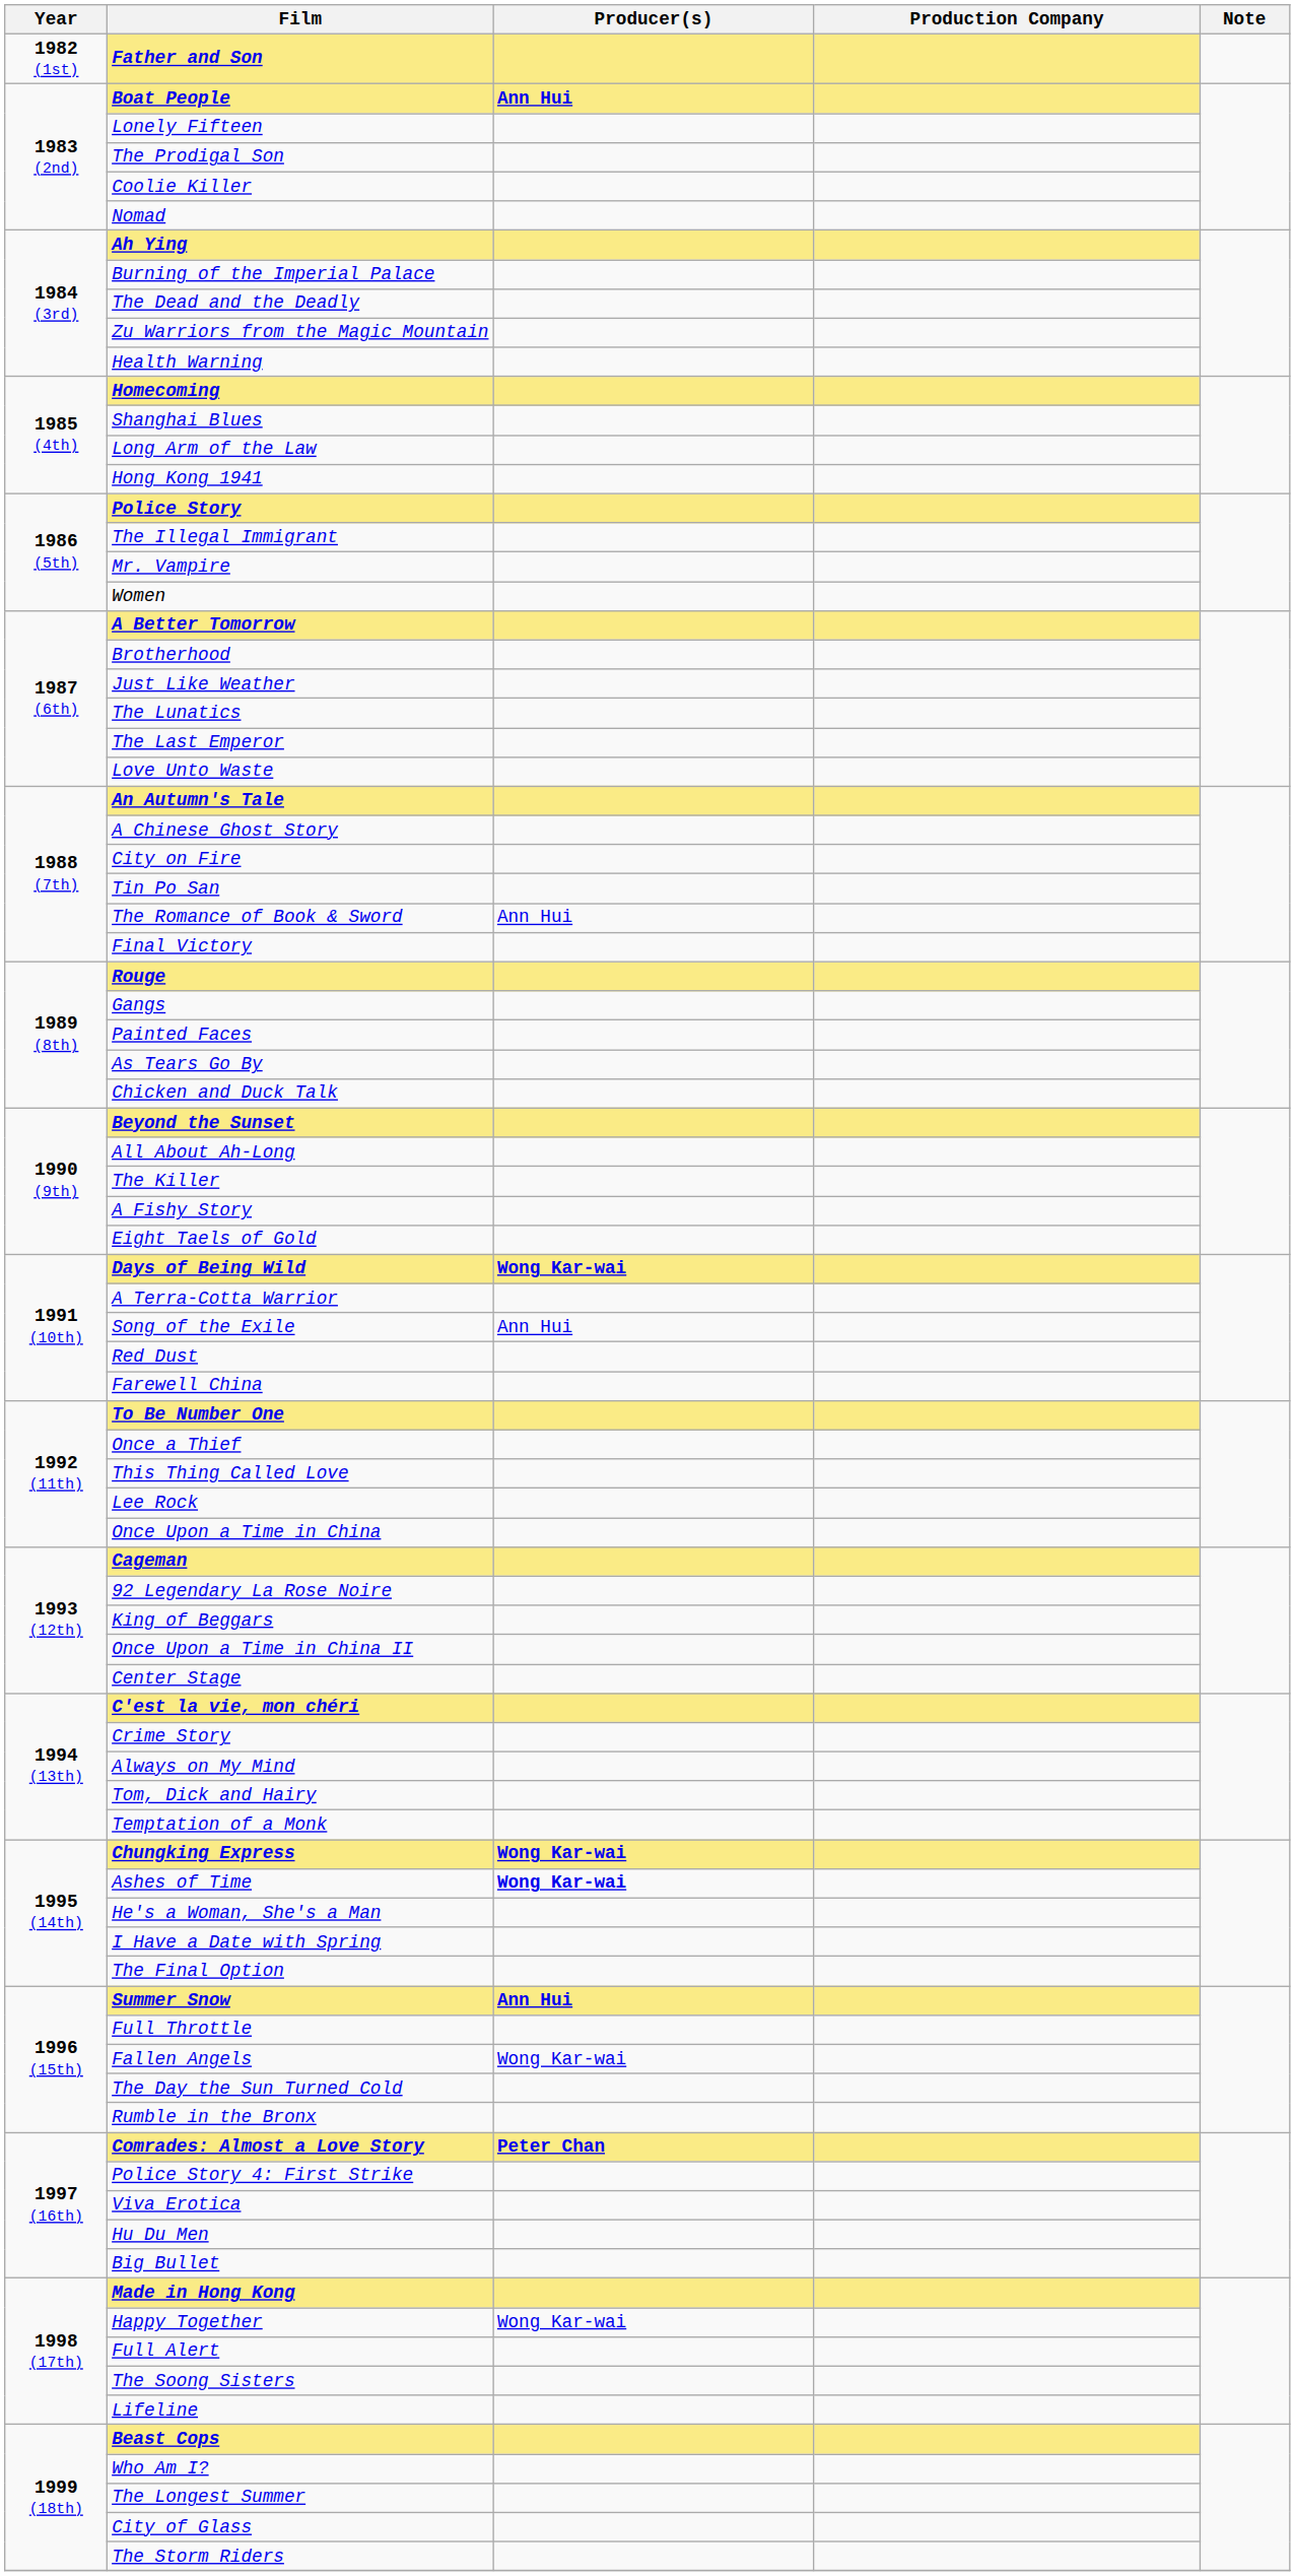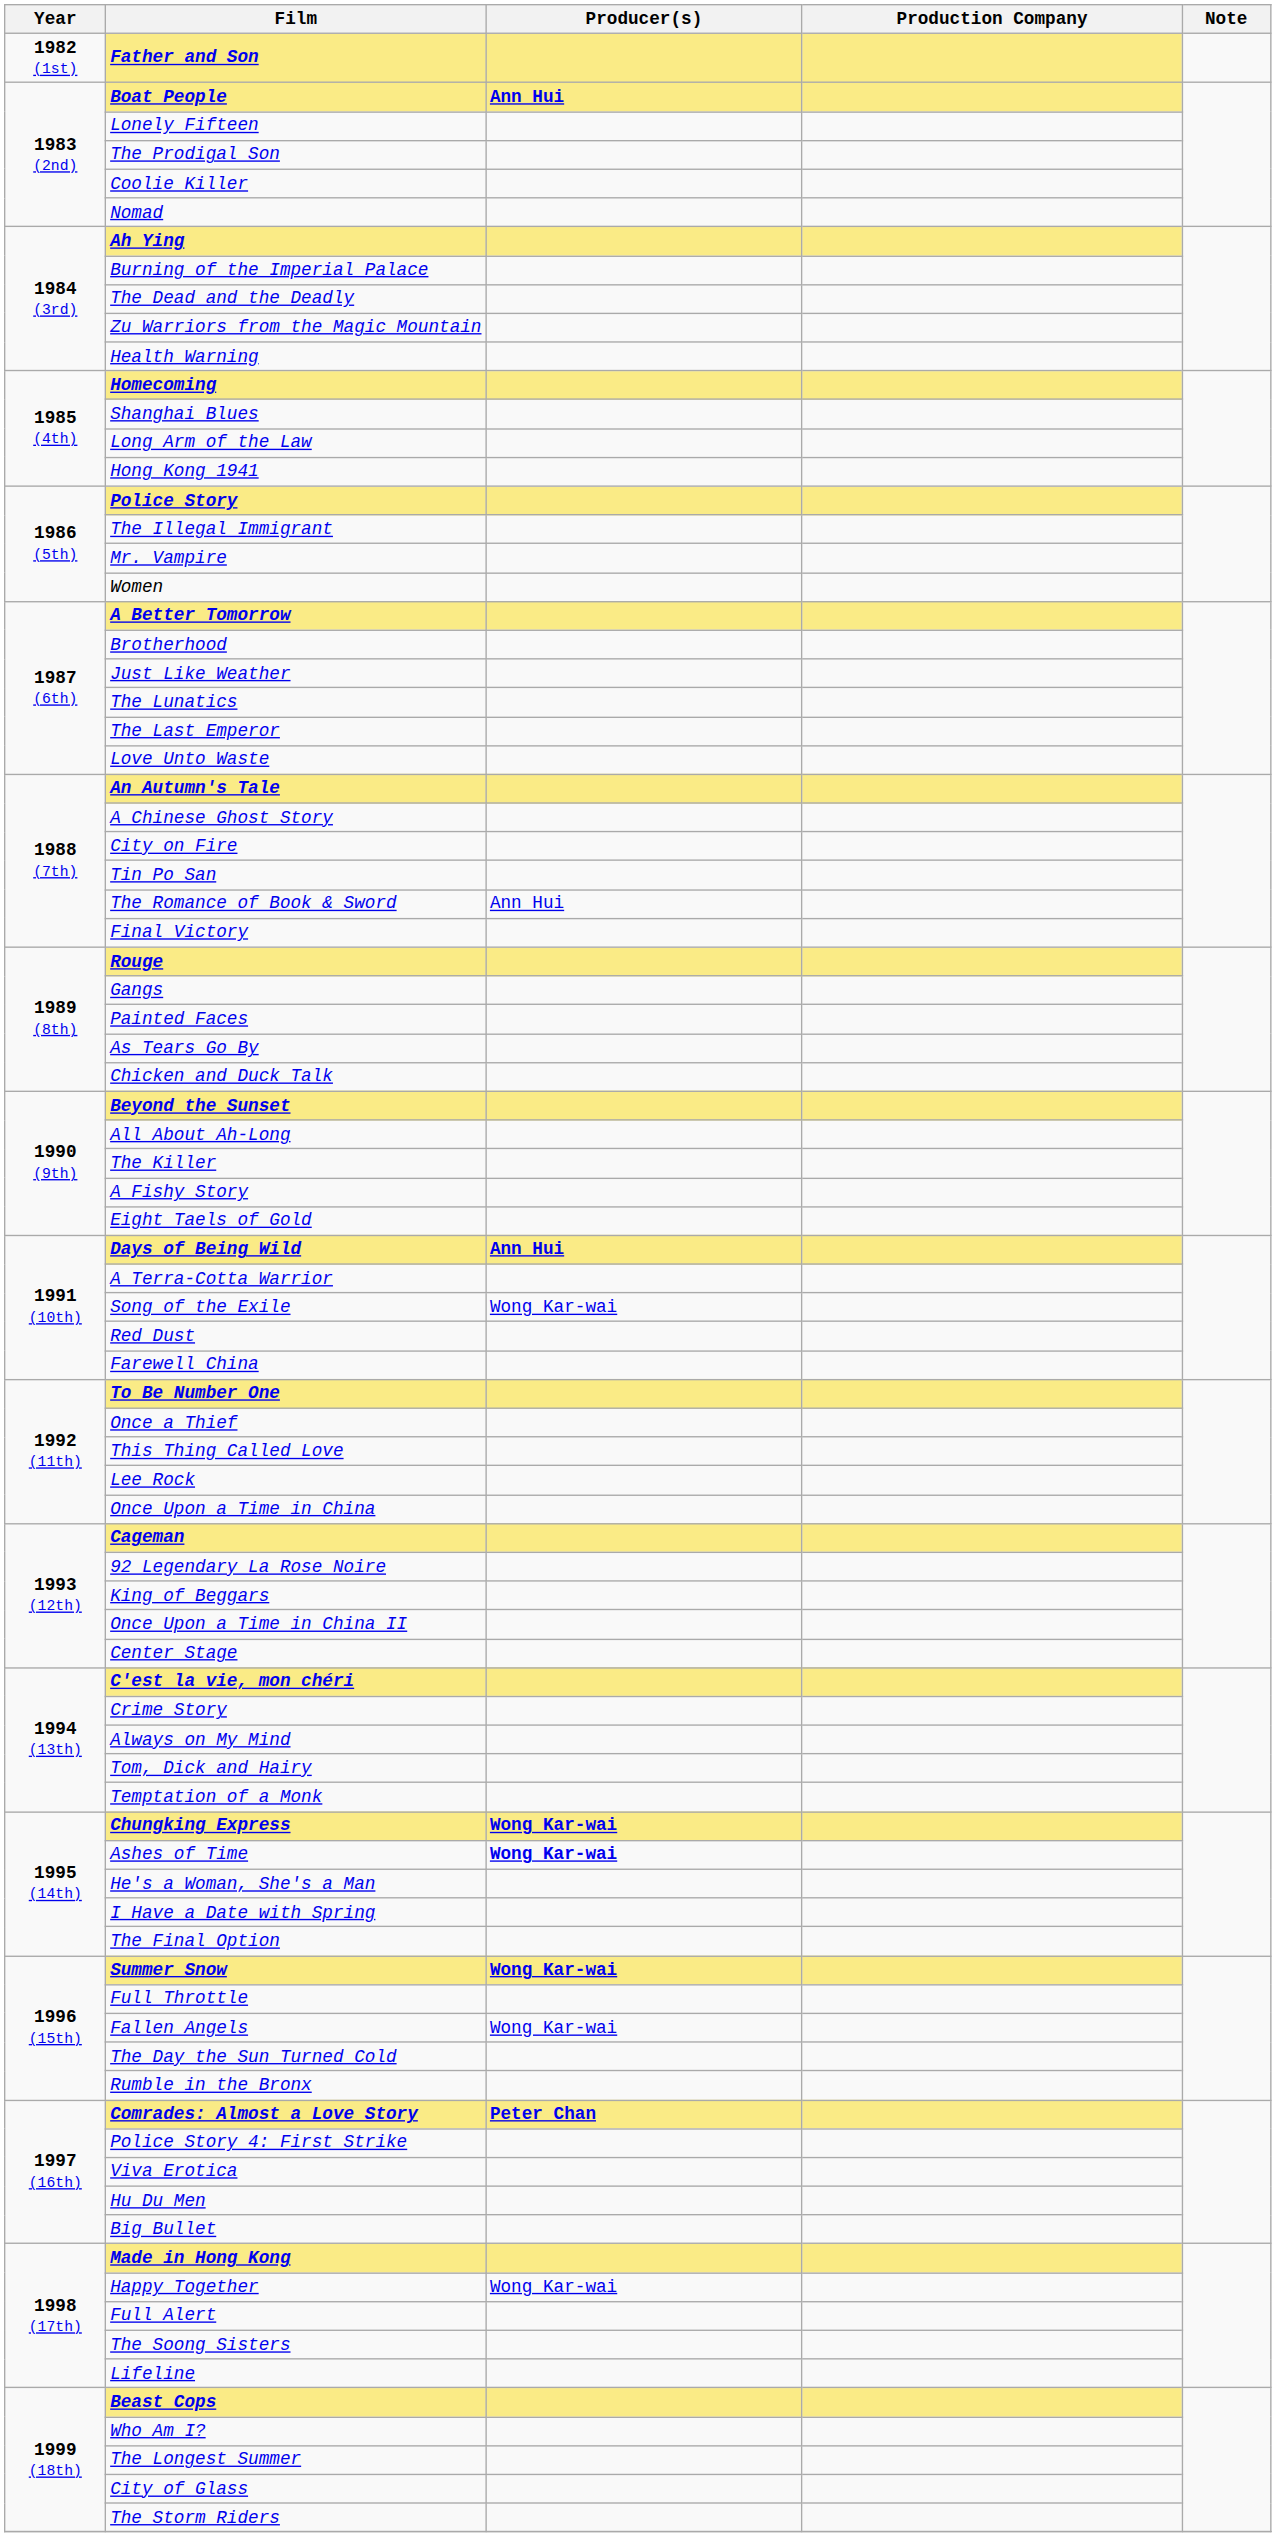 <table class="sortable wikitable">
 <tr>
 <th width="8%">Year</th>
 <th width="30%">Film</th>
 <th width="25%">Producer(s)</th>
 <th width="30%">Production Company</th>
 <th width="7%">Note</th>
 </tr>
 <tr>
 <td align="center"><strong>1982</strong><br><small><a href='#'>(1st)</a></small></td>
 <td style="background:#FAEB86"><strong><em><a href='#'>Father and Son</a></em></strong></td>
 <td style="background:#FAEB86"></td>
 <td style="background:#FAEB86"></td>
 <td></td>
 </tr>
 <tr>
 <td rowspan="5" align="center"><strong>1983</strong><br><small><a href='#'>(2nd)</a></small></td>
 <td style="background:#FAEB86"><strong><em><a href='#'>Boat People</a></em></strong></td>
 <td style="background:#FAEB86"><strong><a href='#'>Ann Hui</a></strong></td>
 <td style="background:#FAEB86"></td>
 <td rowspan="5"></td>
 </tr>
 <tr>
 <td><em><a href='#'>Lonely Fifteen</a></em></td>
 <td></td>
 <td></td>
 </tr>
 <tr>
 <td><em><a href='#'>The Prodigal Son</a></em></td>
 <td></td>
 <td></td>
 </tr>
 <tr>
 <td><em><a href='#'>Coolie Killer</a></em></td>
 <td></td>
 <td></td>
 </tr>
 <tr>
 <td><em><a href='#'>Nomad</a></em></td>
 <td></td>
 <td></td>
 </tr>
 <tr>
 <td rowspan="5" align="center"><strong>1984</strong><br><small><a href='#'>(3rd)</a></small></td>
 <td style="background:#FAEB86"><strong><em><a href='#'>Ah Ying</a></em></strong></td>
 <td style="background:#FAEB86"></td>
 <td style="background:#FAEB86"></td>
 <td rowspan="5"></td>
 </tr>
 <tr>
 <td><em><a href='#'>Burning of the Imperial Palace</a></em></td>
 <td></td>
 <td></td>
 </tr>
 <tr>
 <td><em><a href='#'>The Dead and the Deadly</a></em></td>
 <td></td>
 <td></td>
 </tr>
 <tr>
 <td><em><a href='#'>Zu Warriors from the Magic Mountain</a></em></td>
 <td></td>
 <td></td>
 </tr>
 <tr>
 <td><em><a href='#'>Health Warning</a></em></td>
 <td></td>
 <td></td>
 </tr>
 <tr>
 <td rowspan="4" align="center"><strong>1985</strong><br><small><a href='#'>(4th)</a></small></td>
 <td style="background:#FAEB86"><strong><em><a href='#'>Homecoming</a></em></strong></td>
 <td style="background:#FAEB86"></td>
 <td style="background:#FAEB86"></td>
 <td rowspan="4"></td>
 </tr>
 <tr>
 <td><em><a href='#'>Shanghai Blues</a></em></td>
 <td></td>
 <td></td>
 </tr>
 <tr>
 <td><em><a href='#'>Long Arm of the Law</a></em></td>
 <td></td>
 <td></td>
 </tr>
 <tr>
 <td><em><a href='#'>Hong Kong 1941</a></em></td>
 <td></td>
 <td></td>
 </tr>
 <tr>
 <td rowspan="4" align="center"><strong>1986</strong><br><small><a href='#'>(5th)</a></small></td>
 <td style="background:#FAEB86"><strong><em><a href='#'>Police Story</a></em></strong></td>
 <td style="background:#FAEB86"></td>
 <td style="background:#FAEB86"></td>
 <td rowspan="4"></td>
 </tr>
 <tr>
 <td><em><a href='#'>The Illegal Immigrant</a></em></td>
 <td></td>
 <td></td>
 </tr>
 <tr>
 <td><em><a href='#'>Mr. Vampire</a></em></td>
 <td></td>
 <td></td>
 </tr>
 <tr>
 <td><em>Women</em></td>
 <td></td>
 <td></td>
 </tr>
 <tr>
 <td rowspan="6" align="center"><strong>1987</strong><br><small><a href='#'>(6th)</a></small></td>
 <td style="background:#FAEB86"><strong><em><a href='#'>A Better Tomorrow</a></em></strong></td>
 <td style="background:#FAEB86"></td>
 <td style="background:#FAEB86"></td>
 <td rowspan="6"></td>
 </tr>
 <tr>
 <td><em><a href='#'>Brotherhood</a></em></td>
 <td></td>
 <td></td>
 </tr>
 <tr>
 <td><em><a href='#'>Just Like Weather</a></em></td>
 <td></td>
 <td></td>
 </tr>
 <tr>
 <td><em><a href='#'>The Lunatics</a></em></td>
 <td></td>
 <td></td>
 </tr>
 <tr>
 <td><em><a href='#'>The Last Emperor</a></em></td>
 <td></td>
 <td></td>
 </tr>
 <tr>
 <td><em><a href='#'>Love Unto Waste</a></em></td>
 <td></td>
 <td></td>
 </tr>
 <tr>
 <td rowspan="6" align="center"><strong>1988</strong><br><small><a href='#'>(7th)</a></small></td>
 <td style="background:#FAEB86"><strong><em><a href='#'>An Autumn's Tale</a></em></strong></td>
 <td style="background:#FAEB86"></td>
 <td style="background:#FAEB86"></td>
 <td rowspan="6"></td>
 </tr>
 <tr>
 <td><em><a href='#'>A Chinese Ghost Story</a></em></td>
 <td></td>
 <td></td>
 </tr>
 <tr>
 <td><em><a href='#'>City on Fire</a></em></td>
 <td></td>
 <td></td>
 </tr>
 <tr>
 <td><em><a href='#'>Tin Po San</a></em></td>
 <td></td>
 <td></td>
 </tr>
 <tr>
 <td><em><a href='#'>The Romance of Book & Sword</a></em></td>
 <td><a href='#'>Ann Hui</a></td>
 <td></td>
 </tr>
 <tr>
 <td><em><a href='#'>Final Victory</a></em></td>
 <td></td>
 <td></td>
 </tr>
 <tr>
 <td rowspan="5" align="center"><strong>1989</strong><br><small><a href='#'>(8th)</a></small></td>
 <td style="background:#FAEB86"><strong><em><a href='#'>Rouge</a></em></strong></td>
 <td style="background:#FAEB86"></td>
 <td style="background:#FAEB86"></td>
 <td rowspan="5"></td>
 </tr>
 <tr>
 <td><em><a href='#'>Gangs</a></em></td>
 <td></td>
 <td></td>
 </tr>
 <tr>
 <td><em><a href='#'>Painted Faces</a></em></td>
 <td></td>
 <td></td>
 </tr>
 <tr>
 <td><em><a href='#'>As Tears Go By</a></em></td>
 <td></td>
 <td></td>
 </tr>
 <tr>
 <td><em><a href='#'>Chicken and Duck Talk</a></em></td>
 <td></td>
 <td></td>
 </tr>
 <tr>
 <td rowspan="5" align="center"><strong>1990</strong><br><small><a href='#'>(9th)</a></small></td>
 <td style="background:#FAEB86"><strong><em><a href='#'>Beyond the Sunset</a></em></strong></td>
 <td style="background:#FAEB86"></td>
 <td style="background:#FAEB86"></td>
 <td rowspan="5"></td>
 </tr>
 <tr>
 <td><em><a href='#'>All About Ah-Long</a></em></td>
 <td></td>
 <td></td>
 </tr>
 <tr>
 <td><em><a href='#'>The Killer</a></em></td>
 <td></td>
 <td></td>
 </tr>
 <tr>
 <td><em><a href='#'>A Fishy Story</a></em></td>
 <td></td>
 <td></td>
 </tr>
 <tr>
 <td><em><a href='#'>Eight Taels of Gold</a></em></td>
 <td></td>
 <td></td>
 </tr>
 <tr>
 <td rowspan="5" align="center"><strong>1991</strong><br><small><a href='#'>(10th)</a></small></td>
 <td style="background:#FAEB86"><strong><em><a href='#'>Days of Being Wild</a></em></strong></td>
-<td style="background:#FAEB86"><strong><a href='#'>Wong Kar-wai</a></strong></td>
+<td style="background:#FAEB86"><strong><a href='#'>Ann Hui</a></strong></td>
 <td style="background:#FAEB86"></td>
 <td rowspan="5"></td>
 </tr>
 <tr>
 <td><em><a href='#'>A Terra-Cotta Warrior</a></em></td>
 <td></td>
 <td></td>
 </tr>
 <tr>
 <td><em><a href='#'>Song of the Exile</a></em></td>
-<td><a href='#'>Ann Hui</a></td>
+<td><a href='#'>Wong Kar-wai</a></td>
 <td></td>
 </tr>
 <tr>
 <td><em><a href='#'>Red Dust</a></em></td>
 <td></td>
 <td></td>
 </tr>
 <tr>
 <td><em><a href='#'>Farewell China</a></em></td>
 <td></td>
 <td></td>
 </tr>
 <tr>
 <td rowspan="5" align="center"><strong>1992</strong><br><small><a href='#'>(11th)</a></small></td>
 <td style="background:#FAEB86"><strong><em><a href='#'>To Be Number One</a></em></strong></td>
 <td style="background:#FAEB86"></td>
 <td style="background:#FAEB86"></td>
 <td rowspan="5"></td>
 </tr>
 <tr>
 <td><em><a href='#'>Once a Thief</a></em></td>
 <td></td>
 <td></td>
 </tr>
 <tr>
 <td><em><a href='#'>This Thing Called Love</a></em></td>
 <td></td>
 <td></td>
 </tr>
 <tr>
 <td><em><a href='#'>Lee Rock</a></em></td>
 <td></td>
 <td></td>
 </tr>
 <tr>
 <td><em><a href='#'>Once Upon a Time in China</a></em></td>
 <td></td>
 <td></td>
 </tr>
 <tr>
 <td rowspan="5" align="center"><strong>1993</strong><br><small><a href='#'>(12th)</a></small></td>
 <td style="background:#FAEB86"><strong><em><a href='#'>Cageman</a></em></strong></td>
 <td style="background:#FAEB86"></td>
 <td style="background:#FAEB86"></td>
 <td rowspan="5"></td>
 </tr>
 <tr>
 <td><em><a href='#'>92 Legendary La Rose Noire</a></em></td>
 <td></td>
 <td></td>
 </tr>
 <tr>
 <td><em><a href='#'>King of Beggars</a></em></td>
 <td></td>
 <td></td>
 </tr>
 <tr>
 <td><em><a href='#'>Once Upon a Time in China II</a></em></td>
 <td></td>
 <td></td>
 </tr>
 <tr>
 <td><em><a href='#'>Center Stage</a></em></td>
 <td></td>
 <td></td>
 </tr>
 <tr>
 <td rowspan="5" align="center"><strong>1994</strong><br><small><a href='#'>(13th)</a></small></td>
 <td style="background:#FAEB86"><strong><em><a href='#'>C'est la vie, mon chéri</a></em></strong></td>
 <td style="background:#FAEB86"></td>
 <td style="background:#FAEB86"></td>
 <td rowspan="5"></td>
 </tr>
 <tr>
 <td><em><a href='#'>Crime Story</a></em></td>
 <td></td>
 <td></td>
 </tr>
 <tr>
 <td><em><a href='#'>Always on My Mind</a></em></td>
 <td></td>
 <td></td>
 </tr>
 <tr>
 <td><em><a href='#'>Tom, Dick and Hairy</a></em></td>
 <td></td>
 <td></td>
 </tr>
 <tr>
 <td><em><a href='#'>Temptation of a Monk</a></em></td>
 <td></td>
 <td></td>
 </tr>
 <tr>
 <td rowspan="5" align="center"><strong>1995</strong><br><small><a href='#'>(14th)</a></small></td>
 <td style="background:#FAEB86"><strong><em><a href='#'>Chungking Express</a></em></strong></td>
 <td style="background:#FAEB86"><strong><a href='#'>Wong Kar-wai</a></strong></td>
 <td style="background:#FAEB86"></td>
 <td rowspan="5"></td>
 </tr>
 <tr>
 <td><em><a href='#'>Ashes of Time</a></em></td>
 <td><strong><a href='#'>Wong Kar-wai</a></strong></td>
 <td></td>
 </tr>
 <tr>
 <td><em><a href='#'>He's a Woman, She's a Man</a></em></td>
 <td></td>
 <td></td>
 </tr>
 <tr>
 <td><em><a href='#'>I Have a Date with Spring</a></em></td>
 <td></td>
 <td></td>
 </tr>
 <tr>
 <td><em><a href='#'>The Final Option</a></em></td>
 <td></td>
 <td></td>
 </tr>
 <tr>
 <td rowspan="5" align="center"><strong>1996</strong><br><small><a href='#'>(15th)</a></small></td>
 <td style="background:#FAEB86"><strong><em><a href='#'>Summer Snow</a></em></strong></td>
-<td style="background:#FAEB86"><strong><a href='#'>Ann Hui</a></strong></td>
+<td style="background:#FAEB86"><strong><a href='#'>Wong Kar-wai</a></strong></td>
 <td style="background:#FAEB86"></td>
 <td rowspan="5"></td>
 </tr>
 <tr>
 <td><em><a href='#'>Full Throttle</a></em></td>
 <td></td>
 <td></td>
 </tr>
 <tr>
 <td><em><a href='#'>Fallen Angels</a></em></td>
 <td><a href='#'>Wong Kar-wai</a></td>
 <td></td>
 </tr>
 <tr>
 <td><em><a href='#'>The Day the Sun Turned Cold</a></em></td>
 <td></td>
 <td></td>
 </tr>
 <tr>
 <td><em><a href='#'>Rumble in the Bronx</a></em></td>
 <td></td>
 <td></td>
 </tr>
 <tr>
 <td rowspan="5" align="center"><strong>1997</strong><br><small><a href='#'>(16th)</a></small></td>
 <td style="background:#FAEB86"><strong><em><a href='#'>Comrades: Almost a Love Story</a></em></strong></td>
 <td style="background:#FAEB86"><strong><a href='#'>Peter Chan</a></strong></td>
 <td style="background:#FAEB86"></td>
 <td rowspan="5"></td>
 </tr>
 <tr>
 <td><em><a href='#'>Police Story 4: First Strike</a></em></td>
 <td></td>
 <td></td>
 </tr>
 <tr>
 <td><em><a href='#'>Viva Erotica</a></em></td>
 <td></td>
 <td></td>
 </tr>
 <tr>
 <td><em><a href='#'>Hu Du Men</a></em></td>
 <td></td>
 <td></td>
 </tr>
 <tr>
 <td><em><a href='#'>Big Bullet</a></em></td>
 <td></td>
 <td></td>
 </tr>
 <tr>
 <td rowspan="5" align="center"><strong>1998</strong><br><small><a href='#'>(17th)</a></small></td>
 <td style="background:#FAEB86"><strong><em><a href='#'>Made in Hong Kong</a></em></strong></td>
 <td style="background:#FAEB86"></td>
 <td style="background:#FAEB86"></td>
 <td rowspan="5"></td>
 </tr>
 <tr>
 <td><em><a href='#'>Happy Together</a></em></td>
 <td><a href='#'>Wong Kar-wai</a></td>
 <td></td>
 </tr>
 <tr>
 <td><em><a href='#'>Full Alert</a></em></td>
 <td></td>
 <td></td>
 </tr>
 <tr>
 <td><em><a href='#'>The Soong Sisters</a></em></td>
 <td></td>
 <td></td>
 </tr>
 <tr>
 <td><em><a href='#'>Lifeline</a></em></td>
 <td></td>
 <td></td>
 </tr>
 <tr>
 <td rowspan="5" align="center"><strong>1999</strong><br><small><a href='#'>(18th)</a></small></td>
 <td style="background:#FAEB86"><strong><em><a href='#'>Beast Cops</a></em></strong></td>
 <td style="background:#FAEB86"></td>
 <td style="background:#FAEB86"></td>
 <td rowspan="5"></td>
 </tr>
 <tr>
 <td><em><a href='#'>Who Am I?</a></em></td>
 <td></td>
 <td></td>
 </tr>
 <tr>
 <td><em><a href='#'>The Longest Summer</a></em></td>
 <td></td>
 <td></td>
 </tr>
 <tr>
 <td><em><a href='#'>City of Glass</a></em></td>
 <td></td>
 <td></td>
 </tr>
 <tr>
 <td><em><a href='#'>The Storm Riders</a></em></td>
 <td></td>
 <td></td>
 </tr>
 <tr>
 </tr>
 </table>
